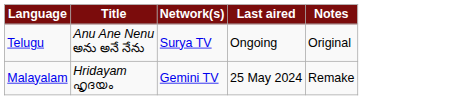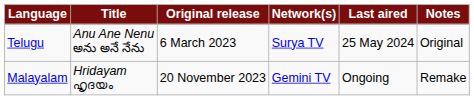 <table class="wikitable" style="margin-right: 0;">
 <tr style="color:white">
 <th style="background:#7b0c0c; ">Language</th>
 <th style="background:#7b0c0c; ">Title</th>
+<th style="background:#7b0c0c; ">Original release</th>
 <th style="background:#7b0c0c; ">Network(s)</th>
 <th style="background:#7b0c0c; ">Last aired</th>
 <th style="background:#7b0c0c; ">Notes</th>
 </tr>
 <tr>
 <td><a href='#'>Telugu</a></td>
 <td><em>Anu Ane Nenu</em> <br> అను అనే నేను</td>
+<td>6 March 2023</td>
 <td><a href='#'>Surya TV</a></td>
-<td rowspan="1">Ongoing</td>
+<td>25 May 2024</td>
 <td>Original</td>
 </tr>
 <tr>
 <td><a href='#'>Malayalam</a></td>
 <td><em>Hridayam</em> <br> ഹൃദയം</td>
+<td>20 November 2023</td>
 <td><a href='#'>Gemini TV</a></td>
-<td>25 May 2024</td>
+<td rowspan="1">Ongoing</td>
 <td>Remake</td>
 </tr>
 </table>
